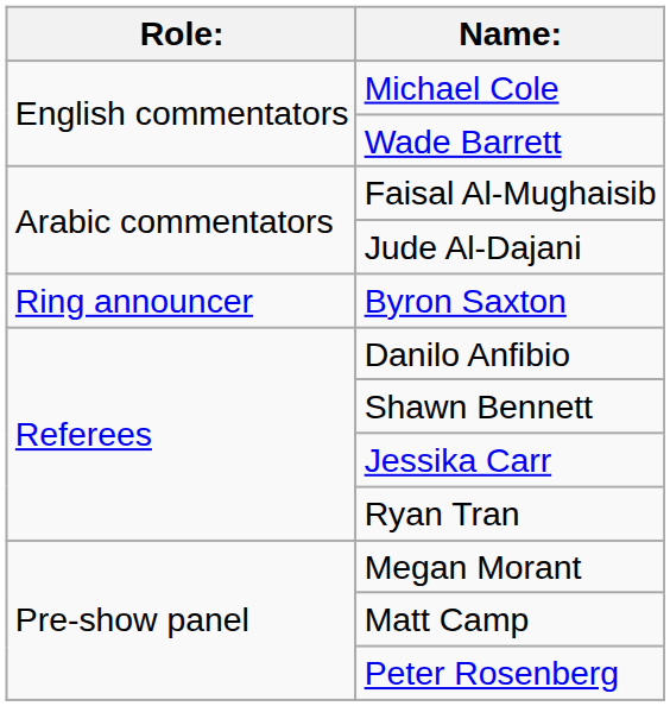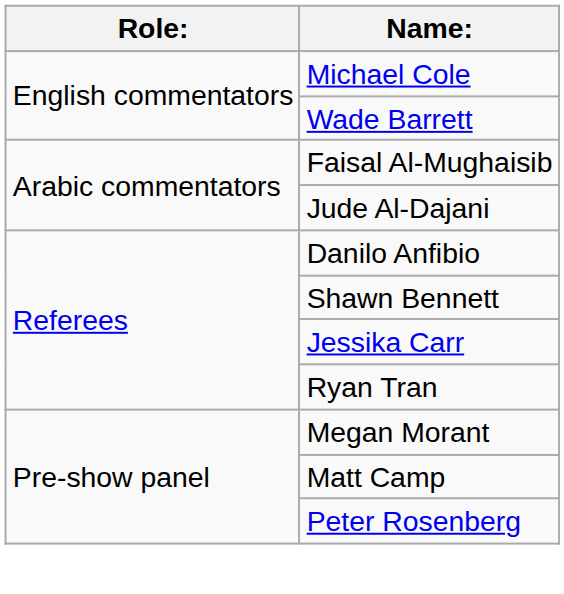 <table class=wikitable style="font-size:90%; margin: 0.5em 0 0.5em 1em; float: right; clear: right;">
 <tr>
 <th>Role:</th>
 <th>Name:</th>
 </tr>
 <tr>
 <td rowspan=2>English commentators</td>
 <td><a href='#'>Michael Cole</a></td>
 </tr>
 <tr>
 <td><a href='#'>Wade Barrett</a></td>
 </tr>
 <tr>
 <td rowspan=2>Arabic commentators</td>
 <td>Faisal Al-Mughaisib</td>
 </tr>
 <tr>
 <td>Jude Al-Dajani</td>
-</tr>
-<tr>
-<td><a href='#'>Ring announcer</a></td>
-<td><a href='#'>Byron Saxton</a></td>
 </tr>
 <tr>
 <td rowspan=4><a href='#'>Referees</a></td>
 <td>Danilo Anfibio</td>
 </tr>
 <tr>
 <td>Shawn Bennett</td>
 </tr>
 <tr>
 <td><a href='#'>Jessika Carr</a></td>
 </tr>
 <tr>
 <td>Ryan Tran</td>
 </tr>
 <tr>
 <td rowspan=3>Pre-show panel</td>
 <td>Megan Morant</td>
 </tr>
 <tr>
 <td>Matt Camp</td>
 </tr>
 <tr>
 <td><a href='#'>Peter Rosenberg</a></td>
 </tr>
 </table>
